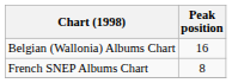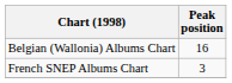 <table class="wikitable sortable">
 <tr>
 <th>Chart (1998)</th>
 <th>Peak<br>position</th>
 </tr>
 <tr>
 <td>Belgian (Wallonia) Albums Chart</td>
 <td align="center">16</td>
 </tr>
 <tr>
 <td>French SNEP Albums Chart</td>
-<td align="center">8</td>
+<td align="center">3</td>
 </tr>
 <tr>
 </tr>
 </table>
